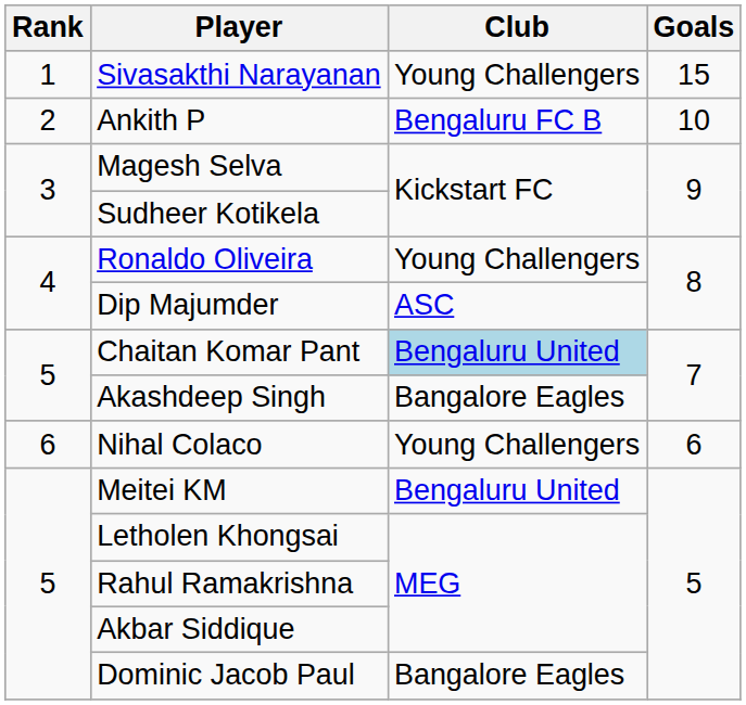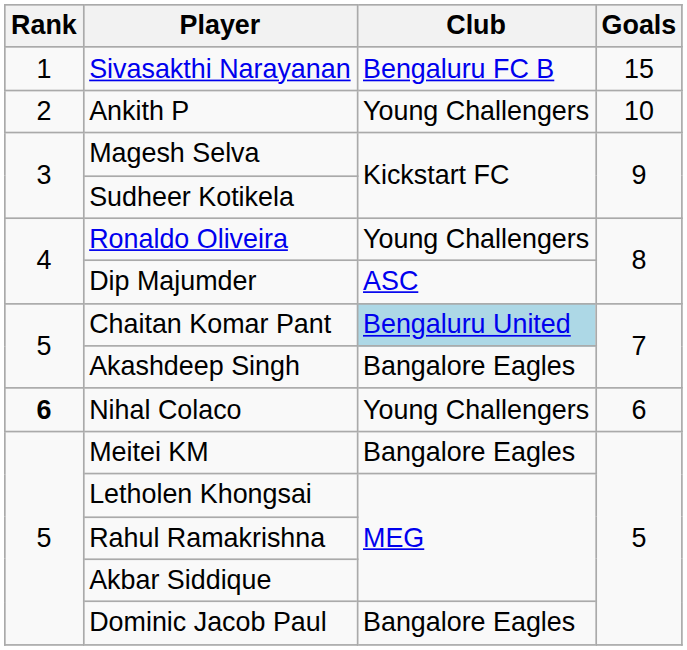 <table class="wikitable" style="text-align:center">
 <tr>
 <th>Rank</th>
 <th>Player</th>
 <th>Club</th>
 <th>Goals</th>
 </tr>
 <tr>
 <td>1</td>
 <td align="left"> <a href='#'>Sivasakthi Narayanan</a></td>
-<td align="left">Young Challengers</td>
+<td align="left"><a href='#'>Bengaluru FC B</a></td>
 <td>15</td>
 </tr>
 <tr>
 <td>2</td>
 <td align="left"> Ankith P</td>
-<td align="left"><a href='#'>Bengaluru FC B</a></td>
+<td align="left">Young Challengers</td>
 <td>10</td>
 </tr>
 <tr>
 <td rowspan="2">3</td>
 <td align="left"> Magesh Selva</td>
 <td rowspan="2"; align="left">Kickstart FC</td>
 <td rowspan="2">9</td>
 </tr>
 <tr>
 <td align="left"> Sudheer Kotikela</td>
 </tr>
 <tr>
 <td rowspan="2">4</td>
 <td align="left"> <a href='#'>Ronaldo Oliveira</a></td>
 <td align="left">Young Challengers</td>
 <td rowspan="2">8</td>
 </tr>
 <tr>
 <td align="left"> Dip Majumder</td>
 <td align="left"><a href='#'>ASC</a></td>
 </tr>
 <tr>
 <td rowspan="2">5</td>
 <td align="left"> Chaitan Komar Pant</td>
 <td align="left" style="background: lightblue;"><a href='#'>Bengaluru United</a></td>
 <td rowspan="2">7</td>
 </tr>
 <tr>
 <td align="left"> Akashdeep Singh</td>
 <td align="left">Bangalore Eagles</td>
 </tr>
 <tr>
-<td>6</td>
+<td><strong>6</strong></td>
 <td align="left"> Nihal Colaco</td>
 <td align="left">Young Challengers</td>
 <td>6</td>
 </tr>
 <tr>
 <td rowspan="5">5</td>
 <td align="left"> Meitei KM</td>
-<td align="left"><a href='#'>Bengaluru United</a></td>
+<td align="left">Bangalore Eagles</td>
 <td rowspan="5">5</td>
 </tr>
 <tr>
 <td align="left"> Letholen Khongsai</td>
 <td rowspan="3"; align="left"><a href='#'>MEG</a></td>
 </tr>
 <tr>
 <td align="left">  Rahul Ramakrishna</td>
 </tr>
 <tr>
 <td align="left"> Akbar Siddique</td>
 </tr>
 <tr>
 <td align="left"> Dominic Jacob Paul</td>
 <td align="left">Bangalore Eagles</td>
 </tr>
 </table>
